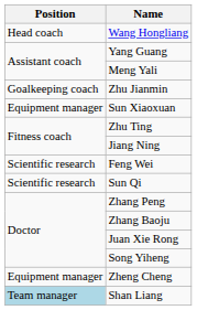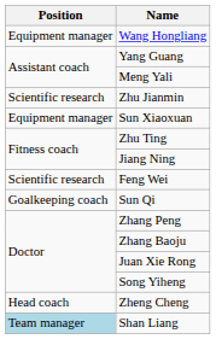 <table class="wikitable">
 <tr>
 <th>Position</th>
 <th>Name</th>
 </tr>
 <tr>
-<td>Head coach</td>
+<td>Equipment manager</td>
 <td> <a href='#'>Wang Hongliang</a></td>
 </tr>
 <tr>
 <td rowspan=2>Assistant coach</td>
 <td> Yang Guang</td>
 </tr>
 <tr>
 <td> Meng Yali</td>
 </tr>
 <tr>
-<td>Goalkeeping coach</td>
+<td>Scientific research</td>
 <td> Zhu Jianmin</td>
 </tr>
 <tr>
 <td>Equipment manager</td>
 <td> Sun Xiaoxuan</td>
 </tr>
 <tr>
 <td rowspan=2>Fitness coach</td>
 <td> Zhu Ting</td>
 </tr>
 <tr>
 <td> Jiang Ning</td>
 </tr>
 <tr>
 <td>Scientific research</td>
 <td> Feng Wei</td>
 </tr>
 <tr>
-<td>Scientific research</td>
+<td>Goalkeeping coach</td>
 <td> Sun Qi</td>
 </tr>
 <tr>
 <td rowspan=4>Doctor</td>
 <td> Zhang Peng</td>
 </tr>
 <tr>
 <td> Zhang Baoju</td>
 </tr>
 <tr>
 <td> Juan Xie Rong</td>
 </tr>
 <tr>
 <td> Song Yiheng</td>
 </tr>
 <tr>
-<td>Equipment manager</td>
+<td>Head coach</td>
 <td> Zheng Cheng</td>
 </tr>
 <tr>
 <td style="background: lightblue;">Team manager</td>
 <td> Shan Liang</td>
 </tr>
 </table>
